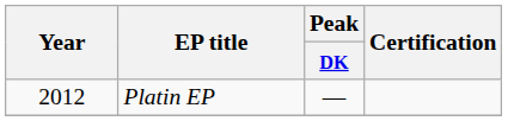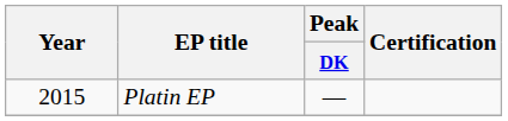 <table class="wikitable">
 <tr>
 <th width="70" rowspan="2" style="text-align:center;">Year</th>
 <th rowspan="2" width="120">EP title</th>
 <th colspan="1">Peak</th>
 <th rowspan="2">Certification</th>
 </tr>
 <tr>
 <th align="center"><a href='#'><small>DK</small></a><br></th>
 </tr>
 <tr>
-<td align="center">2012</td>
+<td align="center">2015</td>
 <td><em>Platin EP</em></td>
 <td align="center">—</td>
 <td></td>
 </tr>
 <tr>
 </tr>
 </table>
